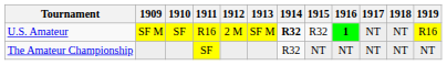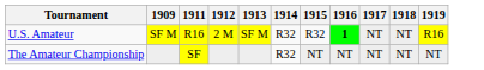 <table class="wikitable" style="font-size:95%;text-align:center;">
 <tr>
 <th>Tournament</th>
 <th>1909</th>
-<th>1910</th>
 <th>1911</th>
 <th>1912</th>
 <th>1913</th>
 <th>1914</th>
 <th>1915</th>
 <th>1916</th>
 <th>1917</th>
 <th>1918</th>
 <th>1919</th>
 </tr>
 <tr>
 <td align=left><a href='#'>U.S. Amateur</a></td>
 <td style="background:yellow;">SF <span>M</span></td>
-<td style="background:yellow;">SF</td>
 <td style="background:yellow;">R16</td>
 <td style="background:yellow;">2 <span>M</span></td>
 <td style="background:yellow;">SF <span>M</span></td>
-<td><strong>R32</strong></td>
+<td>R32</td>
 <td>R32</td>
 <td style="background:lime;"><strong>1</strong></td>
 <td style="background:#eeeeee;">NT</td>
 <td style="background:#eeeeee;">NT</td>
 <td style="background:yellow;">R16</td>
 </tr>
 <tr>
 <td align=left><a href='#'>The Amateur Championship</a></td>
-<td style="background:#eeeeee;"></td>
 <td style="background:#eeeeee;"></td>
 <td style="background:yellow;">SF</td>
 <td style="background:#eeeeee;"></td>
 <td style="background:#eeeeee;"></td>
 <td>R32</td>
 <td style="background:#eeeeee;">NT</td>
 <td style="background:#eeeeee;">NT</td>
 <td style="background:#eeeeee;">NT</td>
 <td style="background:#eeeeee;">NT</td>
 <td style="background:#eeeeee;">NT</td>
 </tr>
 </table>
